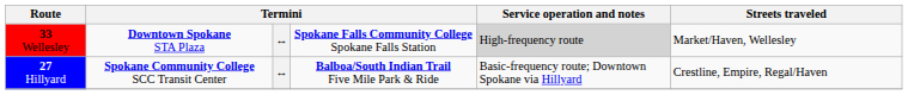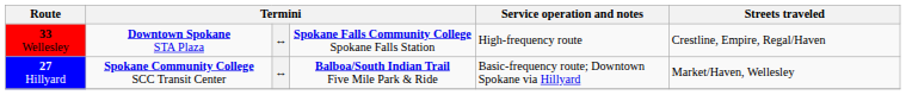 <table class=wikitable style="font-size: 100%;" text-valign="center"|>
 <tr>
 <th width="100px">Route</th>
 <th colspan=3>Termini</th>
 <th width="250px">Service operation and notes</th>
 <th width="300px">Streets traveled</th>
 </tr>
 <tr>
 <td style="background:red; color:black" align="center" valign=center><div><strong>33</strong><br>Wellesley</div></td>
 <td ! width="240px" align="center"><strong><a href='#'>Downtown Spokane</a></strong> <br><a href='#'>STA Plaza</a><br></td>
 <th><span>↔</span></th>
 <td ! width="240px" align="center"><strong><a href='#'>Spokane Falls Community College</a></strong><br>Spokane Falls Station<br></td>
-<td style="background: lightgrey;">High-frequency route</td>
-<td>Market/Haven, Wellesley</td>
+<td>High-frequency route</td>
+<td>Crestline, Empire, Regal/Haven</td>
 </tr>
 <tr>
 <td style="background:blue; color:white" align="center" valign=center><div><strong>27</strong><br>Hillyard</div></td>
 <td ! width="240px" align="center"><strong><a href='#'>Spokane Community College</a></strong><br>SCC Transit Center<br></td>
 <th><span>↔</span></th>
 <td ! width="240px" align="center"><strong><a href='#'>Balboa/South Indian Trail</a></strong><br>Five Mile Park & Ride<br></td>
 <td>Basic-frequency route; Downtown Spokane via <a href='#'>Hillyard</a></td>
-<td>Crestline, Empire, Regal/Haven</td>
+<td>Market/Haven, Wellesley</td>
 </tr>
 <tr>
 </tr>
 </table>
